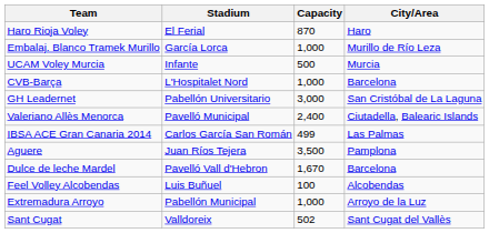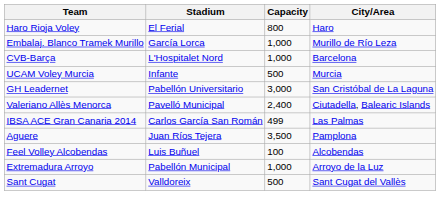 <table class="wikitable sortable">
 <tr>
 <th>Team</th>
 <th>Stadium</th>
 <th>Capacity</th>
 <th>City/Area</th>
 </tr>
 <tr>
 <td><a href='#'>Haro Rioja Voley</a></td>
 <td><a href='#'>El Ferial</a></td>
-<td>870</td>
+<td>800</td>
 <td><a href='#'>Haro</a></td>
 </tr>
 <tr>
 <td><a href='#'>Embalaj. Blanco Tramek Murillo</a></td>
 <td><a href='#'>García Lorca</a></td>
 <td>1,000</td>
 <td><a href='#'>Murillo de Río Leza</a></td>
 </tr>
 <tr>
+<td><a href='#'>CVB-Barça</a></td>
+<td><a href='#'>L'Hospitalet Nord</a></td>
+<td>1,000</td>
+<td><a href='#'>Barcelona</a></td>
+</tr>
+<tr>
 <td><a href='#'>UCAM Voley Murcia</a></td>
 <td><a href='#'>Infante</a></td>
 <td>500</td>
 <td><a href='#'>Murcia</a></td>
-</tr>
-<tr>
-<td><a href='#'>CVB-Barça</a></td>
-<td><a href='#'>L'Hospitalet Nord</a></td>
-<td>1,000</td>
-<td><a href='#'>Barcelona</a></td>
 </tr>
 <tr>
 <td><a href='#'>GH Leadernet</a></td>
 <td><a href='#'>Pabellón Universitario</a></td>
 <td>3,000</td>
 <td><a href='#'>San Cristóbal de La Laguna</a></td>
 </tr>
 <tr>
 <td><a href='#'>Valeriano Allès Menorca</a></td>
 <td><a href='#'>Pavelló Municipal</a></td>
 <td>2,400</td>
 <td><a href='#'>Ciutadella</a>, <a href='#'>Balearic Islands</a></td>
 </tr>
 <tr>
 <td><a href='#'>IBSA ACE Gran Canaria 2014</a></td>
 <td><a href='#'>Carlos García San Román</a></td>
 <td>499</td>
 <td><a href='#'>Las Palmas</a></td>
 </tr>
 <tr>
 <td><a href='#'>Aguere</a></td>
 <td><a href='#'>Juan Ríos Tejera</a></td>
 <td>3,500</td>
 <td><a href='#'>Pamplona</a></td>
 </tr>
 <tr>
-<td><a href='#'>Dulce de leche Mardel</a></td>
-<td><a href='#'>Pavelló Vall d'Hebron</a></td>
-<td>1,670</td>
-<td><a href='#'>Barcelona</a></td>
-</tr>
-<tr>
 <td><a href='#'>Feel Volley Alcobendas</a></td>
 <td><a href='#'>Luis Buñuel</a></td>
 <td>100</td>
 <td><a href='#'>Alcobendas</a></td>
 </tr>
 <tr>
 <td><a href='#'>Extremadura Arroyo</a></td>
 <td><a href='#'>Pabellón Municipal</a></td>
 <td>1,000</td>
 <td><a href='#'>Arroyo de la Luz</a></td>
 </tr>
 <tr>
 <td><a href='#'>Sant Cugat</a></td>
 <td><a href='#'>Valldoreix</a></td>
-<td>502</td>
+<td>500</td>
 <td><a href='#'>Sant Cugat del Vallès</a></td>
 </tr>
 </table>
